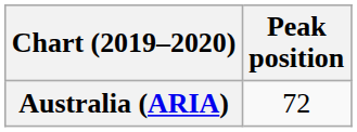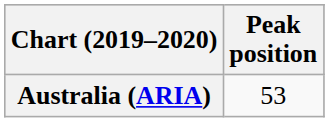 <table class="wikitable plainrowheaders" style="text-align:center">
 <tr>
 <th scope="col">Chart (2019–2020)</th>
 <th scope="col">Peak<br>position</th>
 </tr>
 <tr>
 <th scope="row">Australia (<a href='#'>ARIA</a>)</th>
-<td>72</td>
+<td>53</td>
 </tr>
 </table>
